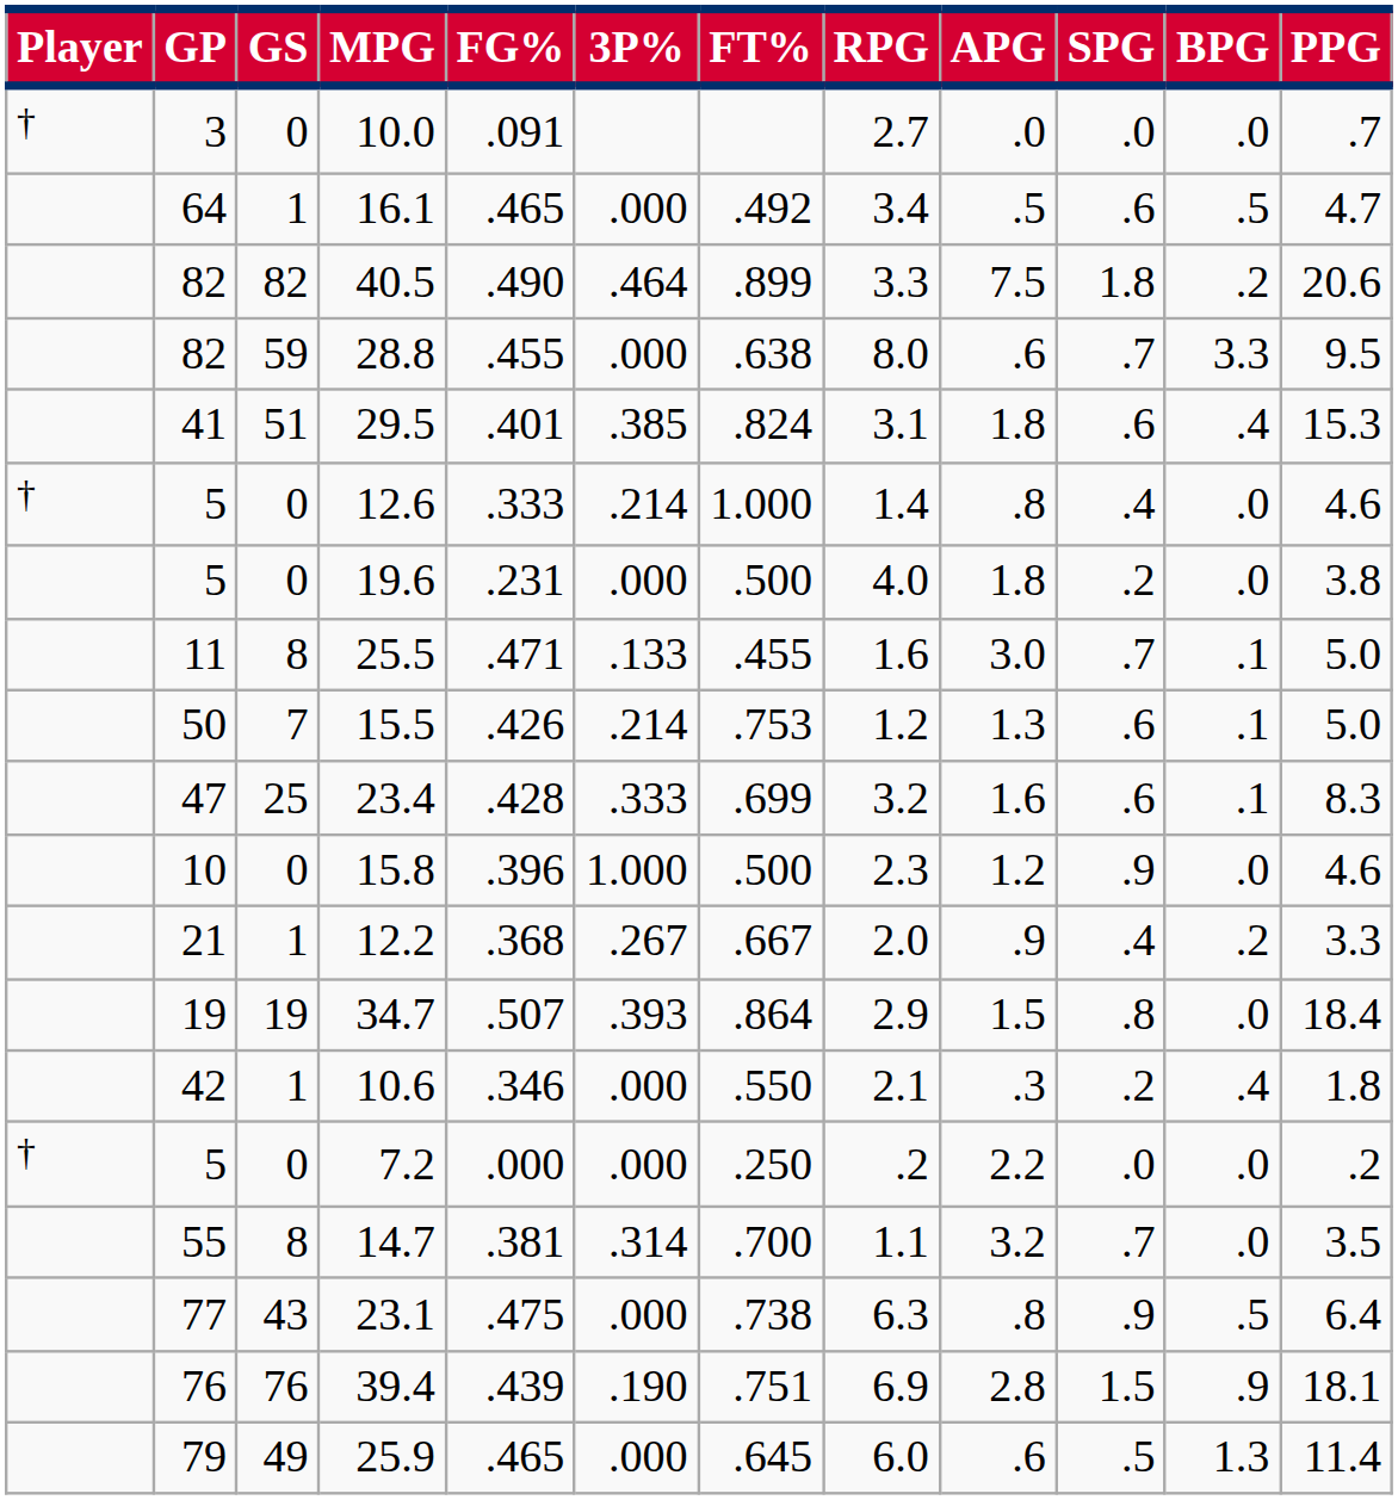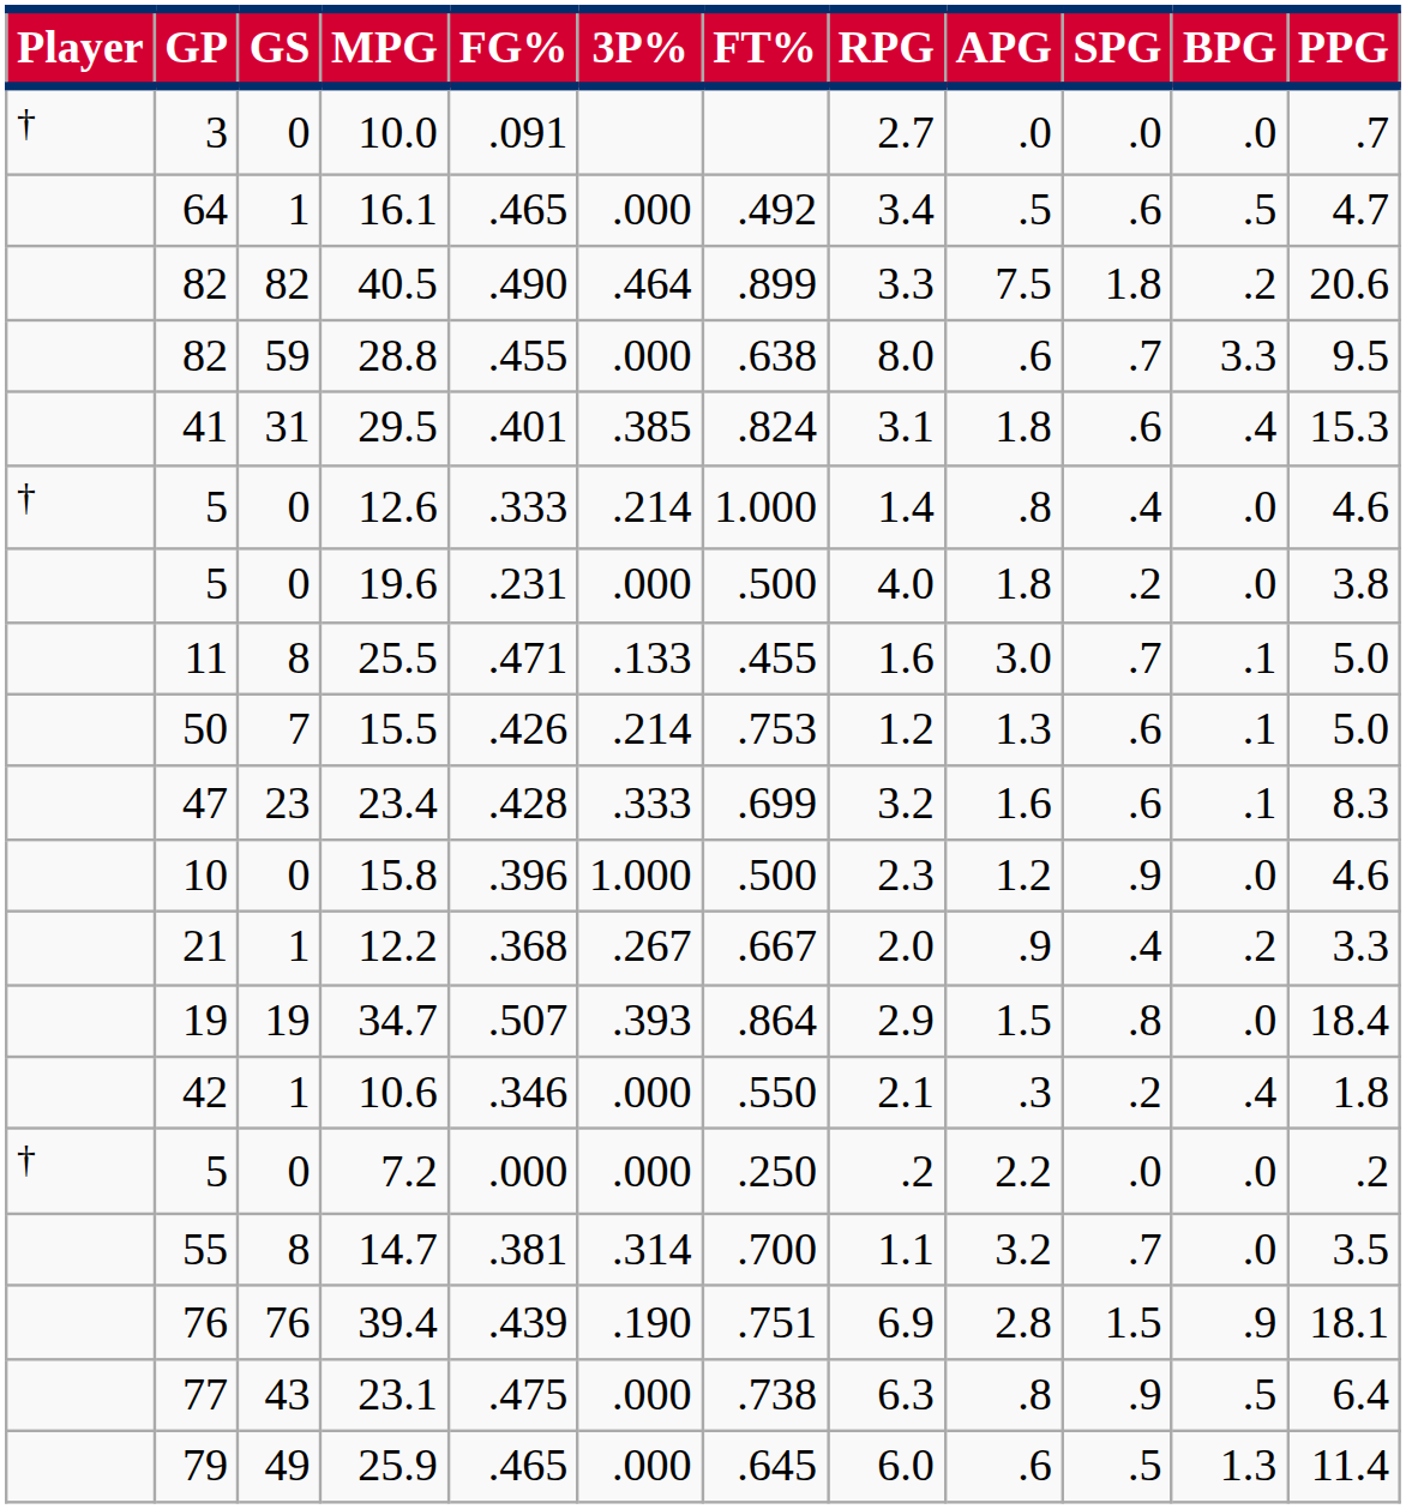 <table class="wikitable sortable" style="text-align:right;">
 <tr>
 <th style="background:#D50032; color:#FFFFFF; border-top:#002F6C 3px solid; border-bottom:#002F6C 3px solid;">Player</th>
 <th style="background:#D50032; color:#FFFFFF; border-top:#002F6C 3px solid; border-bottom:#002F6C 3px solid;">GP</th>
 <th style="background:#D50032; color:#FFFFFF; border-top:#002F6C 3px solid; border-bottom:#002F6C 3px solid;">GS</th>
 <th style="background:#D50032; color:#FFFFFF; border-top:#002F6C 3px solid; border-bottom:#002F6C 3px solid;">MPG</th>
 <th style="background:#D50032; color:#FFFFFF; border-top:#002F6C 3px solid; border-bottom:#002F6C 3px solid;">FG%</th>
 <th style="background:#D50032; color:#FFFFFF; border-top:#002F6C 3px solid; border-bottom:#002F6C 3px solid;">3P%</th>
 <th style="background:#D50032; color:#FFFFFF; border-top:#002F6C 3px solid; border-bottom:#002F6C 3px solid;">FT%</th>
 <th style="background:#D50032; color:#FFFFFF; border-top:#002F6C 3px solid; border-bottom:#002F6C 3px solid;">RPG</th>
 <th style="background:#D50032; color:#FFFFFF; border-top:#002F6C 3px solid; border-bottom:#002F6C 3px solid;">APG</th>
 <th style="background:#D50032; color:#FFFFFF; border-top:#002F6C 3px solid; border-bottom:#002F6C 3px solid;">SPG</th>
 <th style="background:#D50032; color:#FFFFFF; border-top:#002F6C 3px solid; border-bottom:#002F6C 3px solid;">BPG</th>
 <th style="background:#D50032; color:#FFFFFF; border-top:#002F6C 3px solid; border-bottom:#002F6C 3px solid;">PPG</th>
 </tr>
 <tr>
 <td style="text-align:left;"><sup>†</sup></td>
 <td>3</td>
 <td>0</td>
 <td>10.0</td>
 <td>.091</td>
 <td></td>
 <td></td>
 <td>2.7</td>
 <td>.0</td>
 <td>.0</td>
 <td>.0</td>
 <td>.7</td>
 </tr>
 <tr>
 <td style="text-align:left;"></td>
 <td>64</td>
 <td>1</td>
 <td>16.1</td>
 <td>.465</td>
 <td>.000</td>
 <td>.492</td>
 <td>3.4</td>
 <td>.5</td>
 <td>.6</td>
 <td>.5</td>
 <td>4.7</td>
 </tr>
 <tr>
 <td style="text-align:left;"></td>
 <td>82</td>
 <td>82</td>
 <td>40.5</td>
 <td>.490</td>
 <td>.464</td>
 <td>.899</td>
 <td>3.3</td>
 <td>7.5</td>
 <td>1.8</td>
 <td>.2</td>
 <td>20.6</td>
 </tr>
 <tr>
 <td style="text-align:left;"></td>
 <td>82</td>
 <td>59</td>
 <td>28.8</td>
 <td>.455</td>
 <td>.000</td>
 <td>.638</td>
 <td>8.0</td>
 <td>.6</td>
 <td>.7</td>
 <td>3.3</td>
 <td>9.5</td>
 </tr>
 <tr>
 <td style="text-align:left;"></td>
 <td>41</td>
-<td>51</td>
+<td>31</td>
 <td>29.5</td>
 <td>.401</td>
 <td>.385</td>
 <td>.824</td>
 <td>3.1</td>
 <td>1.8</td>
 <td>.6</td>
 <td>.4</td>
 <td>15.3</td>
 </tr>
 <tr>
 <td style="text-align:left;"><sup>†</sup></td>
 <td>5</td>
 <td>0</td>
 <td>12.6</td>
 <td>.333</td>
 <td>.214</td>
 <td>1.000</td>
 <td>1.4</td>
 <td>.8</td>
 <td>.4</td>
 <td>.0</td>
 <td>4.6</td>
 </tr>
 <tr>
 <td style="text-align:left;"></td>
 <td>5</td>
 <td>0</td>
 <td>19.6</td>
 <td>.231</td>
 <td>.000</td>
 <td>.500</td>
 <td>4.0</td>
 <td>1.8</td>
 <td>.2</td>
 <td>.0</td>
 <td>3.8</td>
 </tr>
 <tr>
 <td style="text-align:left;"></td>
 <td>11</td>
 <td>8</td>
 <td>25.5</td>
 <td>.471</td>
 <td>.133</td>
 <td>.455</td>
 <td>1.6</td>
 <td>3.0</td>
 <td>.7</td>
 <td>.1</td>
 <td>5.0</td>
 </tr>
 <tr>
 <td style="text-align:left;"></td>
 <td>50</td>
 <td>7</td>
 <td>15.5</td>
 <td>.426</td>
 <td>.214</td>
 <td>.753</td>
 <td>1.2</td>
 <td>1.3</td>
 <td>.6</td>
 <td>.1</td>
 <td>5.0</td>
 </tr>
 <tr>
 <td style="text-align:left;"></td>
 <td>47</td>
-<td>25</td>
+<td>23</td>
 <td>23.4</td>
 <td>.428</td>
 <td>.333</td>
 <td>.699</td>
 <td>3.2</td>
 <td>1.6</td>
 <td>.6</td>
 <td>.1</td>
 <td>8.3</td>
 </tr>
 <tr>
 <td style="text-align:left;"></td>
 <td>10</td>
 <td>0</td>
 <td>15.8</td>
 <td>.396</td>
 <td>1.000</td>
 <td>.500</td>
 <td>2.3</td>
 <td>1.2</td>
 <td>.9</td>
 <td>.0</td>
 <td>4.6</td>
 </tr>
 <tr>
 <td style="text-align:left;"></td>
 <td>21</td>
 <td>1</td>
 <td>12.2</td>
 <td>.368</td>
 <td>.267</td>
 <td>.667</td>
 <td>2.0</td>
 <td>.9</td>
 <td>.4</td>
 <td>.2</td>
 <td>3.3</td>
 </tr>
 <tr>
 <td style="text-align:left;"></td>
 <td>19</td>
 <td>19</td>
 <td>34.7</td>
 <td>.507</td>
 <td>.393</td>
 <td>.864</td>
 <td>2.9</td>
 <td>1.5</td>
 <td>.8</td>
 <td>.0</td>
 <td>18.4</td>
 </tr>
 <tr>
 <td style="text-align:left;"></td>
 <td>42</td>
 <td>1</td>
 <td>10.6</td>
 <td>.346</td>
 <td>.000</td>
 <td>.550</td>
 <td>2.1</td>
 <td>.3</td>
 <td>.2</td>
 <td>.4</td>
 <td>1.8</td>
 </tr>
 <tr>
 <td style="text-align:left;"><sup>†</sup></td>
 <td>5</td>
 <td>0</td>
 <td>7.2</td>
 <td>.000</td>
 <td>.000</td>
 <td>.250</td>
 <td>.2</td>
 <td>2.2</td>
 <td>.0</td>
 <td>.0</td>
 <td>.2</td>
 </tr>
 <tr>
 <td style="text-align:left;"></td>
 <td>55</td>
 <td>8</td>
 <td>14.7</td>
 <td>.381</td>
 <td>.314</td>
 <td>.700</td>
 <td>1.1</td>
 <td>3.2</td>
 <td>.7</td>
 <td>.0</td>
 <td>3.5</td>
 </tr>
 <tr>
 <td style="text-align:left;"></td>
+<td>76</td>
+<td>76</td>
+<td>39.4</td>
+<td>.439</td>
+<td>.190</td>
+<td>.751</td>
+<td>6.9</td>
+<td>2.8</td>
+<td>1.5</td>
+<td>.9</td>
+<td>18.1</td>
+</tr>
+<tr>
+<td style="text-align:left;"></td>
 <td>77</td>
 <td>43</td>
 <td>23.1</td>
 <td>.475</td>
 <td>.000</td>
 <td>.738</td>
 <td>6.3</td>
 <td>.8</td>
 <td>.9</td>
 <td>.5</td>
 <td>6.4</td>
-</tr>
-<tr>
-<td style="text-align:left;"></td>
-<td>76</td>
-<td>76</td>
-<td>39.4</td>
-<td>.439</td>
-<td>.190</td>
-<td>.751</td>
-<td>6.9</td>
-<td>2.8</td>
-<td>1.5</td>
-<td>.9</td>
-<td>18.1</td>
 </tr>
 <tr>
 <td style="text-align:left;"></td>
 <td>79</td>
 <td>49</td>
 <td>25.9</td>
 <td>.465</td>
 <td>.000</td>
 <td>.645</td>
 <td>6.0</td>
 <td>.6</td>
 <td>.5</td>
 <td>1.3</td>
 <td>11.4</td>
 </tr>
 </table>
